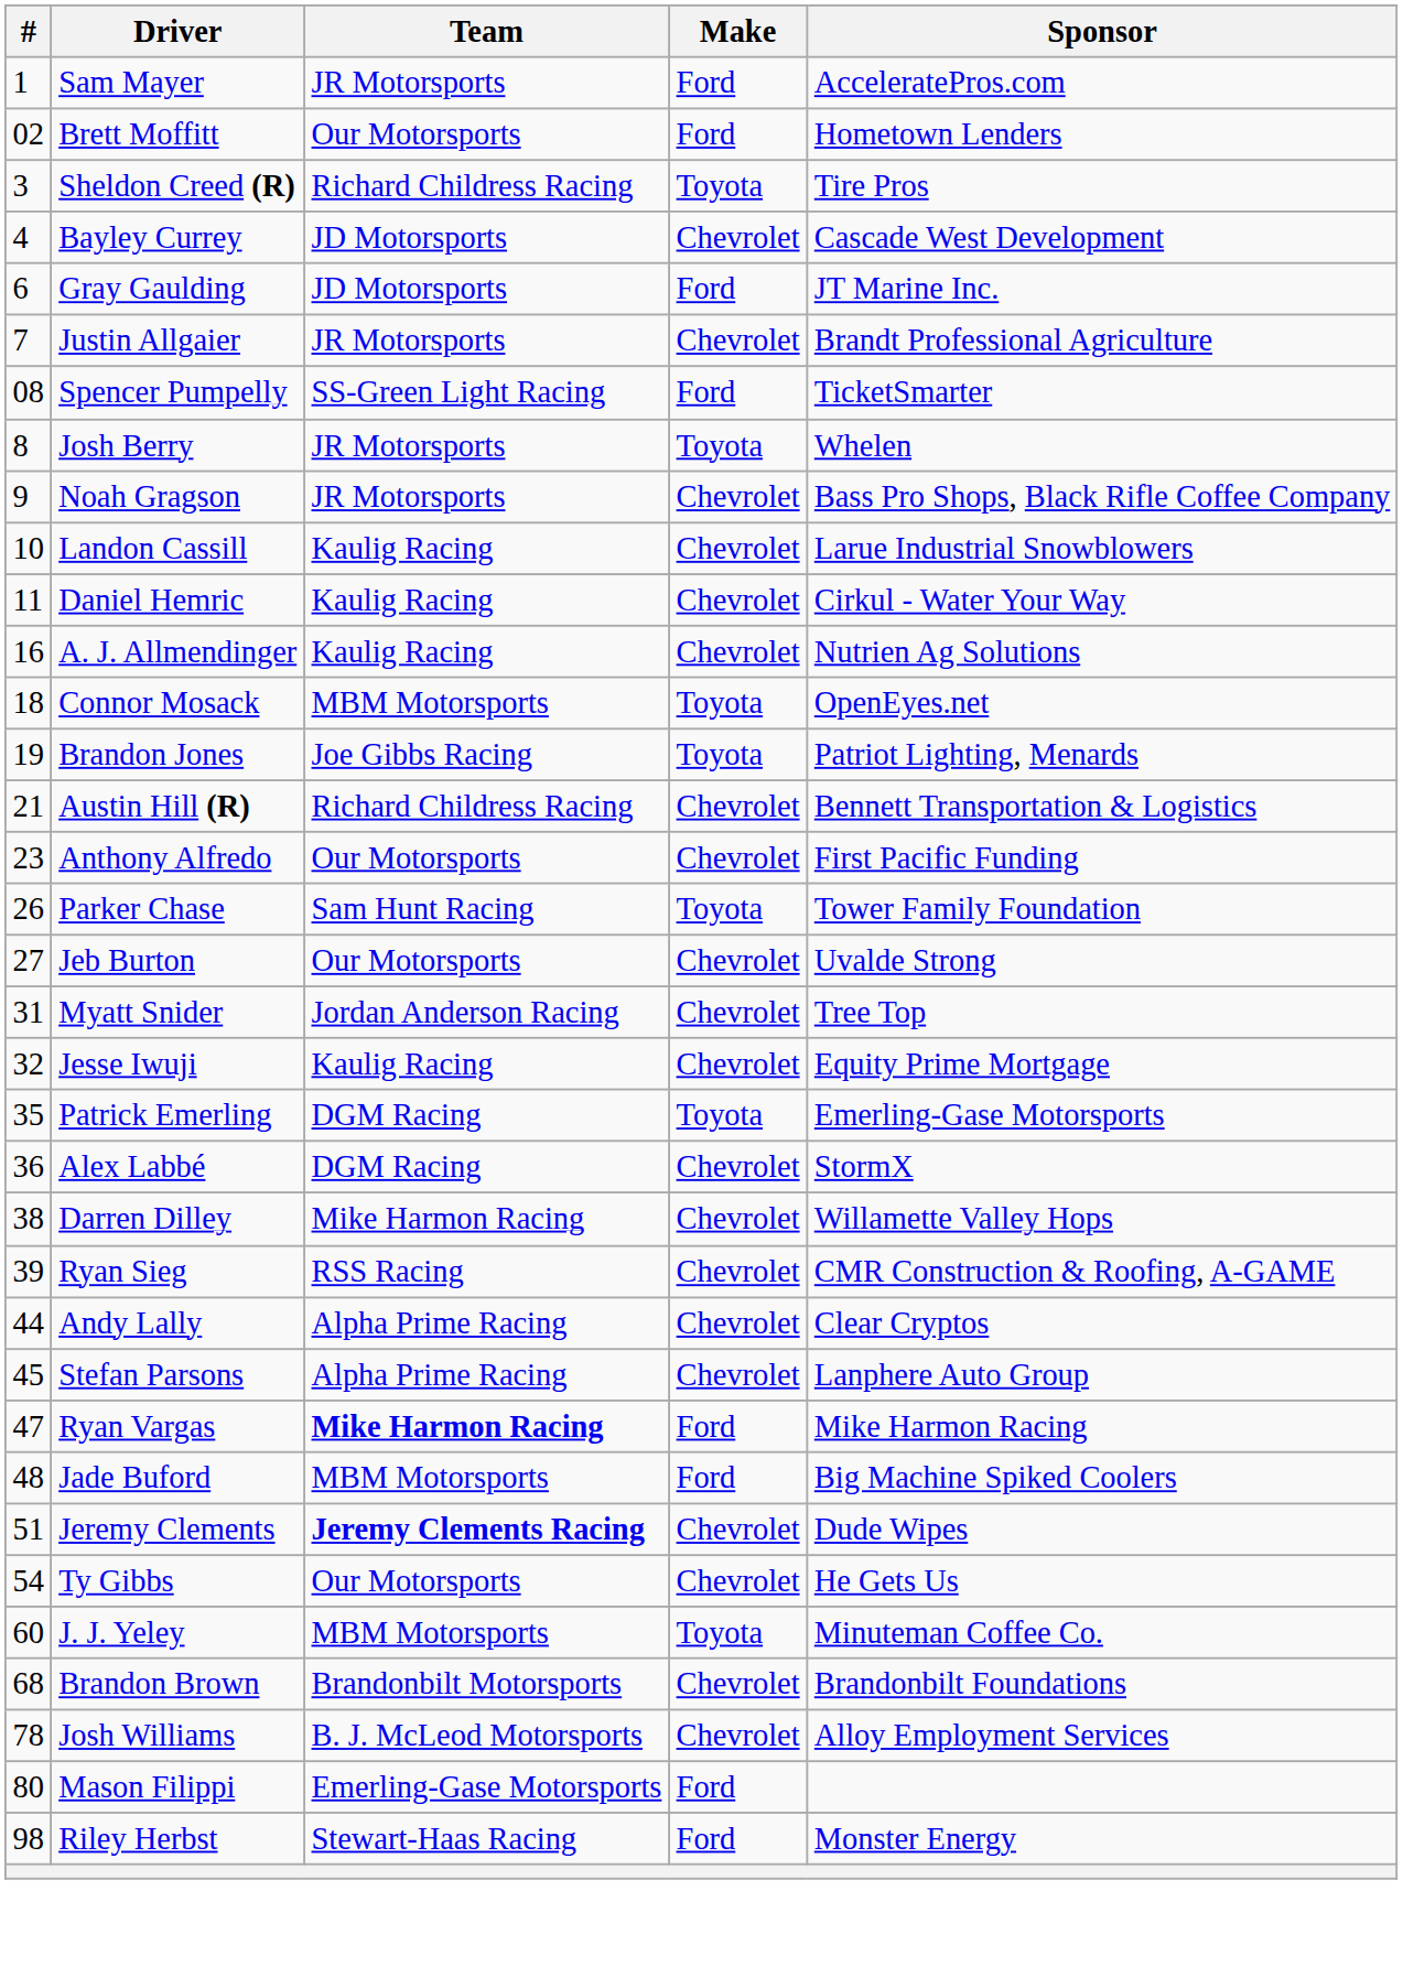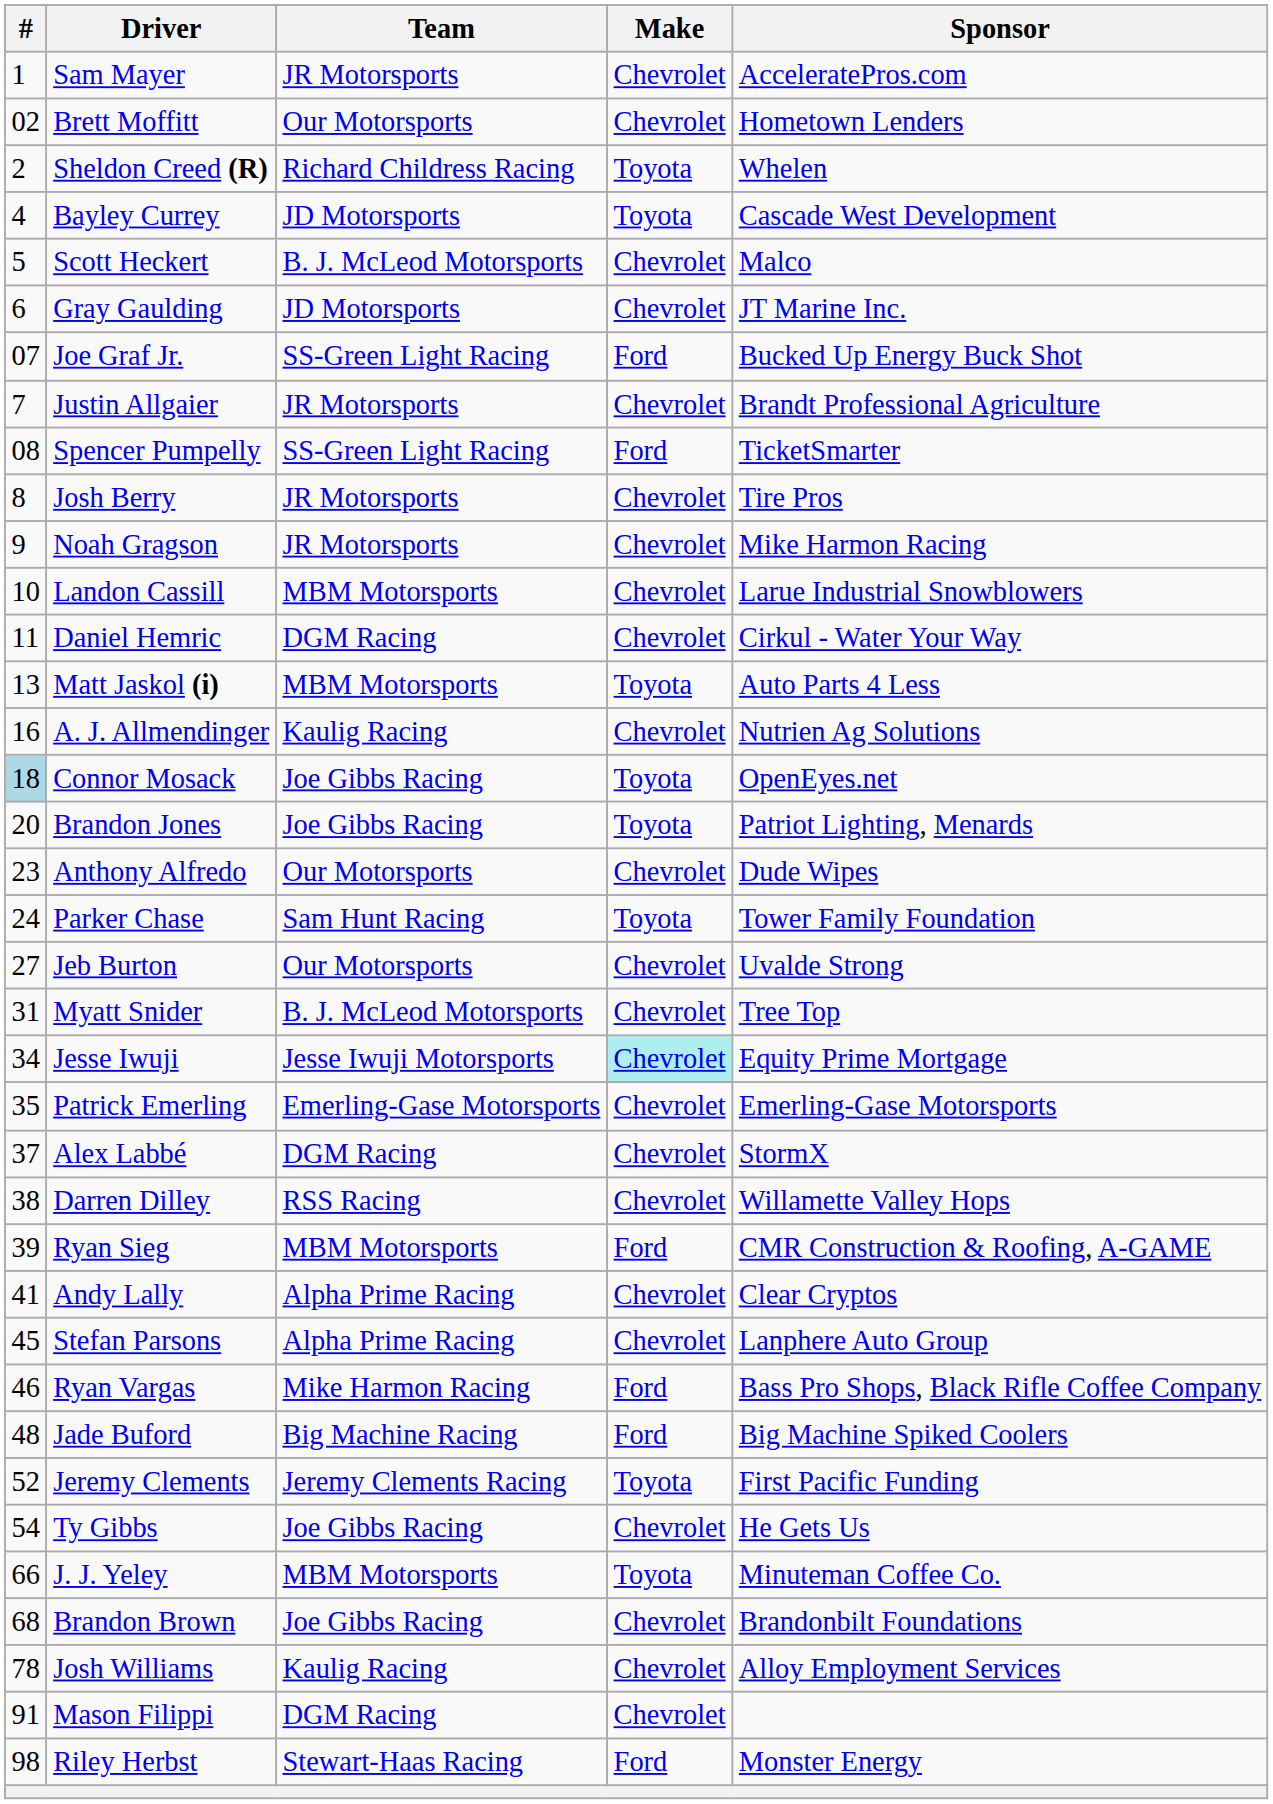 <table class="wikitable" style="font-size:95%">
 <tr>
 <th>#</th>
 <th>Driver</th>
 <th>Team</th>
 <th>Make</th>
 <th>Sponsor</th>
 </tr>
 <tr>
 <td>1</td>
 <td><a href='#'>Sam Mayer</a></td>
 <td><a href='#'>JR Motorsports</a></td>
-<td><a href='#'>Ford</a></td>
+<td><a href='#'>Chevrolet</a></td>
 <td><a href='#'>AcceleratePros.com</a></td>
 </tr>
 <tr>
 <td>02</td>
 <td><a href='#'>Brett Moffitt</a></td>
 <td><a href='#'>Our Motorsports</a></td>
-<td><a href='#'>Ford</a></td>
+<td><a href='#'>Chevrolet</a></td>
 <td><a href='#'>Hometown Lenders</a></td>
 </tr>
 <tr>
-<td>3</td>
+<td>2</td>
 <td><a href='#'>Sheldon Creed</a> <strong>(R)</strong></td>
 <td><a href='#'>Richard Childress Racing</a></td>
 <td><a href='#'>Toyota</a></td>
-<td><a href='#'>Tire Pros</a></td>
+<td><a href='#'>Whelen</a></td>
 </tr>
 <tr>
 <td>4</td>
 <td><a href='#'>Bayley Currey</a></td>
 <td><a href='#'>JD Motorsports</a></td>
+<td><a href='#'>Toyota</a></td>
+<td><a href='#'>Cascade West Development</a></td>
+</tr>
+<tr>
+<td>5</td>
+<td><a href='#'>Scott Heckert</a></td>
+<td><a href='#'>B. J. McLeod Motorsports</a></td>
 <td><a href='#'>Chevrolet</a></td>
-<td><a href='#'>Cascade West Development</a></td>
+<td><a href='#'>Malco</a></td>
 </tr>
 <tr>
 <td>6</td>
 <td><a href='#'>Gray Gaulding</a></td>
 <td><a href='#'>JD Motorsports</a></td>
+<td><a href='#'>Chevrolet</a></td>
+<td><a href='#'>JT Marine Inc.</a></td>
+</tr>
+<tr>
+<td>07</td>
+<td><a href='#'>Joe Graf Jr.</a></td>
+<td><a href='#'>SS-Green Light Racing</a></td>
 <td><a href='#'>Ford</a></td>
-<td><a href='#'>JT Marine Inc.</a></td>
+<td><a href='#'>Bucked Up Energy Buck Shot</a></td>
 </tr>
 <tr>
 <td>7</td>
 <td><a href='#'>Justin Allgaier</a></td>
 <td><a href='#'>JR Motorsports</a></td>
 <td><a href='#'>Chevrolet</a></td>
 <td><a href='#'>Brandt Professional Agriculture</a></td>
 </tr>
 <tr>
 <td>08</td>
 <td><a href='#'>Spencer Pumpelly</a></td>
 <td><a href='#'>SS-Green Light Racing</a></td>
 <td><a href='#'>Ford</a></td>
 <td><a href='#'>TicketSmarter</a></td>
 </tr>
 <tr>
 <td>8</td>
 <td><a href='#'>Josh Berry</a></td>
 <td><a href='#'>JR Motorsports</a></td>
-<td><a href='#'>Toyota</a></td>
-<td><a href='#'>Whelen</a></td>
+<td><a href='#'>Chevrolet</a></td>
+<td><a href='#'>Tire Pros</a></td>
 </tr>
 <tr>
 <td>9</td>
 <td><a href='#'>Noah Gragson</a></td>
 <td><a href='#'>JR Motorsports</a></td>
 <td><a href='#'>Chevrolet</a></td>
-<td nowrap><a href='#'>Bass Pro Shops</a>, <a href='#'>Black Rifle Coffee Company</a></td>
+<td><a href='#'>Mike Harmon Racing</a></td>
 </tr>
 <tr>
 <td>10</td>
 <td><a href='#'>Landon Cassill</a></td>
-<td><a href='#'>Kaulig Racing</a></td>
+<td><a href='#'>MBM Motorsports</a></td>
 <td><a href='#'>Chevrolet</a></td>
 <td><a href='#'>Larue Industrial Snowblowers</a></td>
 </tr>
 <tr>
 <td>11</td>
 <td><a href='#'>Daniel Hemric</a></td>
-<td><a href='#'>Kaulig Racing</a></td>
+<td><a href='#'>DGM Racing</a></td>
 <td><a href='#'>Chevrolet</a></td>
 <td><a href='#'>Cirkul - Water Your Way</a></td>
+</tr>
+<tr>
+<td>13</td>
+<td><a href='#'>Matt Jaskol</a> <strong>(i)</strong></td>
+<td><a href='#'>MBM Motorsports</a></td>
+<td><a href='#'>Toyota</a></td>
+<td><a href='#'>Auto Parts 4 Less</a></td>
 </tr>
 <tr>
 <td>16</td>
 <td nowrap><a href='#'>A. J. Allmendinger</a></td>
 <td><a href='#'>Kaulig Racing</a></td>
 <td><a href='#'>Chevrolet</a></td>
 <td><a href='#'>Nutrien Ag Solutions</a></td>
 </tr>
 <tr>
-<td>18</td>
+<td style="background: lightblue;">18</td>
 <td><a href='#'>Connor Mosack</a></td>
-<td><a href='#'>MBM Motorsports</a></td>
+<td><a href='#'>Joe Gibbs Racing</a></td>
 <td><a href='#'>Toyota</a></td>
 <td><a href='#'>OpenEyes.net</a></td>
 </tr>
 <tr>
-<td>19</td>
+<td>20</td>
 <td><a href='#'>Brandon Jones</a></td>
 <td><a href='#'>Joe Gibbs Racing</a></td>
 <td><a href='#'>Toyota</a></td>
 <td><a href='#'>Patriot Lighting</a>, <a href='#'>Menards</a></td>
 </tr>
 <tr>
-<td>21</td>
-<td><a href='#'>Austin Hill</a> <strong>(R)</strong></td>
-<td><a href='#'>Richard Childress Racing</a></td>
-<td><a href='#'>Chevrolet</a></td>
-<td><a href='#'>Bennett Transportation & Logistics</a></td>
-</tr>
-<tr>
 <td>23</td>
 <td><a href='#'>Anthony Alfredo</a></td>
 <td><a href='#'>Our Motorsports</a></td>
 <td><a href='#'>Chevrolet</a></td>
-<td><a href='#'>First Pacific Funding</a></td>
+<td><a href='#'>Dude Wipes</a></td>
 </tr>
 <tr>
-<td>26</td>
+<td>24</td>
 <td><a href='#'>Parker Chase</a></td>
 <td><a href='#'>Sam Hunt Racing</a></td>
 <td><a href='#'>Toyota</a></td>
 <td><a href='#'>Tower Family Foundation</a></td>
 </tr>
 <tr>
 <td>27</td>
 <td><a href='#'>Jeb Burton</a></td>
 <td><a href='#'>Our Motorsports</a></td>
 <td><a href='#'>Chevrolet</a></td>
 <td><a href='#'>Uvalde Strong</a></td>
 </tr>
 <tr>
 <td>31</td>
 <td><a href='#'>Myatt Snider</a></td>
-<td><a href='#'>Jordan Anderson Racing</a></td>
+<td><a href='#'>B. J. McLeod Motorsports</a></td>
 <td><a href='#'>Chevrolet</a></td>
 <td><a href='#'>Tree Top</a></td>
 </tr>
 <tr>
-<td>32</td>
+<td>34</td>
 <td><a href='#'>Jesse Iwuji</a></td>
-<td><a href='#'>Kaulig Racing</a></td>
-<td><a href='#'>Chevrolet</a></td>
+<td><a href='#'>Jesse Iwuji Motorsports</a></td>
+<td style="background: paleturquoise;"><a href='#'>Chevrolet</a></td>
 <td><a href='#'>Equity Prime Mortgage</a></td>
 </tr>
 <tr>
 <td>35</td>
 <td><a href='#'>Patrick Emerling</a></td>
-<td><a href='#'>DGM Racing</a></td>
-<td><a href='#'>Toyota</a></td>
+<td nowrap><a href='#'>Emerling-Gase Motorsports</a></td>
+<td><a href='#'>Chevrolet</a></td>
 <td><a href='#'>Emerling-Gase Motorsports</a></td>
 </tr>
 <tr>
-<td>36</td>
+<td>37</td>
 <td><a href='#'>Alex Labbé</a></td>
 <td><a href='#'>DGM Racing</a></td>
 <td><a href='#'>Chevrolet</a></td>
 <td><a href='#'>StormX</a></td>
 </tr>
 <tr>
 <td>38</td>
 <td><a href='#'>Darren Dilley</a></td>
-<td><a href='#'>Mike Harmon Racing</a></td>
+<td><a href='#'>RSS Racing</a></td>
 <td><a href='#'>Chevrolet</a></td>
 <td><a href='#'>Willamette Valley Hops</a></td>
 </tr>
 <tr>
 <td>39</td>
 <td><a href='#'>Ryan Sieg</a></td>
-<td><a href='#'>RSS Racing</a></td>
-<td><a href='#'>Chevrolet</a></td>
+<td><a href='#'>MBM Motorsports</a></td>
+<td><a href='#'>Ford</a></td>
 <td><a href='#'>CMR Construction & Roofing</a>, <a href='#'>A-GAME</a></td>
 </tr>
 <tr>
-<td>44</td>
+<td>41</td>
 <td><a href='#'>Andy Lally</a></td>
 <td><a href='#'>Alpha Prime Racing</a></td>
 <td><a href='#'>Chevrolet</a></td>
 <td><a href='#'>Clear Cryptos</a></td>
 </tr>
 <tr>
 <td>45</td>
 <td><a href='#'>Stefan Parsons</a></td>
 <td><a href='#'>Alpha Prime Racing</a></td>
 <td><a href='#'>Chevrolet</a></td>
 <td><a href='#'>Lanphere Auto Group</a></td>
 </tr>
 <tr>
-<td>47</td>
+<td>46</td>
 <td><a href='#'>Ryan Vargas</a></td>
-<td><strong><a href='#'>Mike Harmon Racing</a></strong></td>
+<td><a href='#'>Mike Harmon Racing</a></td>
 <td><a href='#'>Ford</a></td>
-<td><a href='#'>Mike Harmon Racing</a></td>
+<td nowrap><a href='#'>Bass Pro Shops</a>, <a href='#'>Black Rifle Coffee Company</a></td>
 </tr>
 <tr>
 <td>48</td>
 <td><a href='#'>Jade Buford</a></td>
-<td><a href='#'>MBM Motorsports</a></td>
+<td><a href='#'>Big Machine Racing</a></td>
 <td><a href='#'>Ford</a></td>
 <td><a href='#'>Big Machine Spiked Coolers</a></td>
 </tr>
 <tr>
-<td>51</td>
+<td>52</td>
 <td><a href='#'>Jeremy Clements</a></td>
-<td><strong><a href='#'>Jeremy Clements Racing</a></strong></td>
-<td><a href='#'>Chevrolet</a></td>
-<td><a href='#'>Dude Wipes</a></td>
+<td><a href='#'>Jeremy Clements Racing</a></td>
+<td><a href='#'>Toyota</a></td>
+<td><a href='#'>First Pacific Funding</a></td>
 </tr>
 <tr>
 <td>54</td>
 <td><a href='#'>Ty Gibbs</a></td>
-<td><a href='#'>Our Motorsports</a></td>
+<td><a href='#'>Joe Gibbs Racing</a></td>
 <td><a href='#'>Chevrolet</a></td>
 <td><a href='#'>He Gets Us</a></td>
 </tr>
 <tr>
-<td>60</td>
+<td>66</td>
 <td><a href='#'>J. J. Yeley</a></td>
 <td><a href='#'>MBM Motorsports</a></td>
 <td><a href='#'>Toyota</a></td>
 <td><a href='#'>Minuteman Coffee Co.</a></td>
 </tr>
 <tr>
 <td>68</td>
 <td><a href='#'>Brandon Brown</a></td>
-<td><a href='#'>Brandonbilt Motorsports</a></td>
+<td><a href='#'>Joe Gibbs Racing</a></td>
 <td><a href='#'>Chevrolet</a></td>
 <td><a href='#'>Brandonbilt Foundations</a></td>
 </tr>
 <tr>
 <td>78</td>
 <td><a href='#'>Josh Williams</a></td>
-<td><a href='#'>B. J. McLeod Motorsports</a></td>
+<td><a href='#'>Kaulig Racing</a></td>
 <td><a href='#'>Chevrolet</a></td>
 <td><a href='#'>Alloy Employment Services</a></td>
 </tr>
 <tr>
-<td>80</td>
+<td>91</td>
 <td><a href='#'>Mason Filippi</a></td>
-<td nowrap><a href='#'>Emerling-Gase Motorsports</a></td>
-<td><a href='#'>Ford</a></td>
+<td><a href='#'>DGM Racing</a></td>
+<td><a href='#'>Chevrolet</a></td>
 <td></td>
 </tr>
 <tr>
 <td>98</td>
 <td><a href='#'>Riley Herbst</a></td>
 <td><a href='#'>Stewart-Haas Racing</a></td>
 <td><a href='#'>Ford</a></td>
 <td><a href='#'>Monster Energy</a></td>
 </tr>
 <tr>
 <th colspan="5"></th>
 </tr>
 </table>
